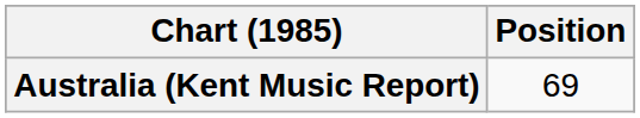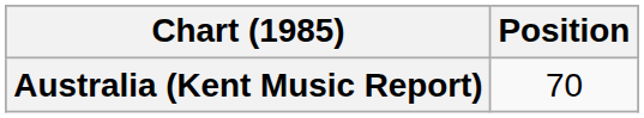 <table class="wikitable plainrowheaders" style="text-align:center">
 <tr>
 <th>Chart (1985)</th>
 <th>Position</th>
 </tr>
 <tr>
 <th scope="row">Australia (Kent Music Report)</th>
-<td>69</td>
+<td>70</td>
 </tr>
 </table>
